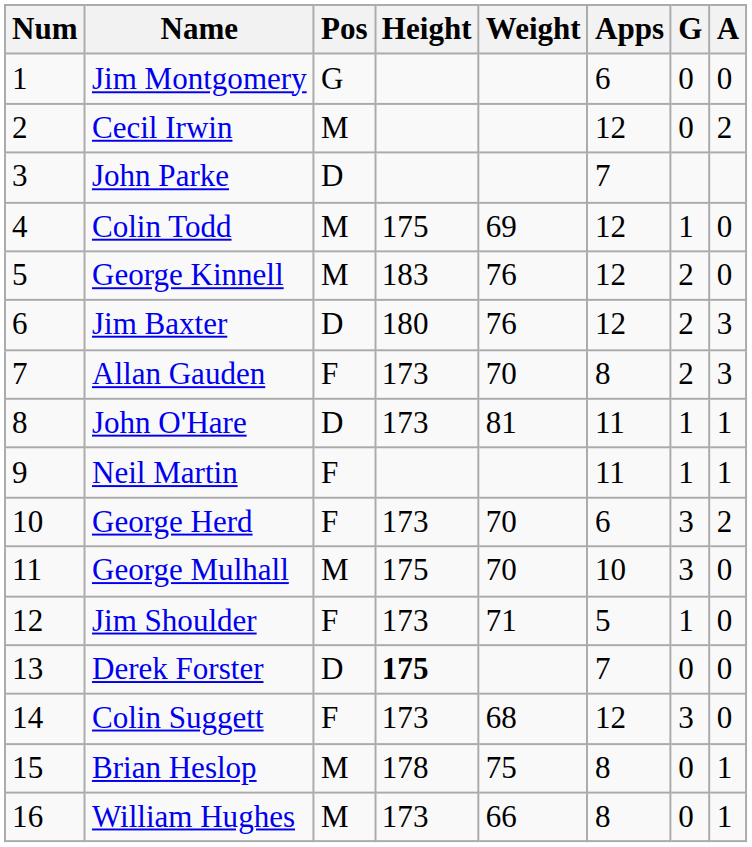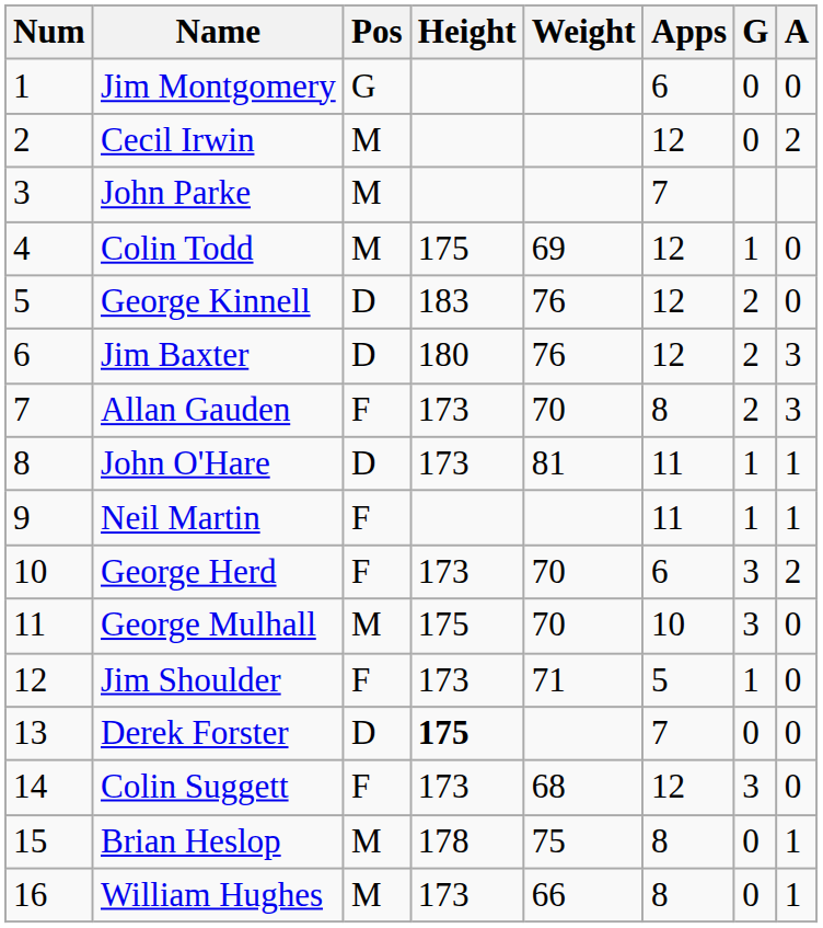 <table class="wikitable">
 <tr>
 <th>Num</th>
 <th>Name</th>
 <th>Pos</th>
 <th>Height</th>
 <th>Weight</th>
 <th>Apps</th>
 <th>G</th>
 <th>A</th>
 </tr>
 <tr>
 <td>1</td>
 <td><a href='#'>Jim Montgomery</a> </td>
 <td>G</td>
 <td></td>
 <td></td>
 <td>6</td>
 <td>0</td>
 <td>0</td>
 </tr>
 <tr>
 <td>2</td>
 <td><a href='#'>Cecil Irwin</a> </td>
 <td>M</td>
 <td></td>
 <td></td>
 <td>12</td>
 <td>0</td>
 <td>2</td>
 </tr>
 <tr>
 <td>3</td>
 <td><a href='#'>John Parke</a> </td>
-<td>D</td>
+<td>M</td>
 <td></td>
 <td></td>
 <td>7</td>
 <td></td>
 <td></td>
 </tr>
 <tr>
 <td>4</td>
 <td><a href='#'>Colin Todd</a> </td>
 <td>M</td>
 <td>175</td>
 <td>69</td>
 <td>12</td>
 <td>1</td>
 <td>0</td>
 </tr>
 <tr>
 <td>5</td>
 <td><a href='#'>George Kinnell</a> </td>
-<td>M</td>
+<td>D</td>
 <td>183</td>
 <td>76</td>
 <td>12</td>
 <td>2</td>
 <td>0</td>
 </tr>
 <tr>
 <td>6</td>
 <td><a href='#'>Jim Baxter</a> </td>
 <td>D</td>
 <td>180</td>
 <td>76</td>
 <td>12</td>
 <td>2</td>
 <td>3</td>
 </tr>
 <tr>
 <td>7</td>
 <td><a href='#'>Allan Gauden</a> </td>
 <td>F</td>
 <td>173</td>
 <td>70</td>
 <td>8</td>
 <td>2</td>
 <td>3</td>
 </tr>
 <tr>
 <td>8</td>
 <td><a href='#'>John O'Hare</a> </td>
 <td>D</td>
 <td>173</td>
 <td>81</td>
 <td>11</td>
 <td>1</td>
 <td>1</td>
 </tr>
 <tr>
 <td>9</td>
 <td><a href='#'>Neil Martin</a> </td>
 <td>F</td>
 <td></td>
 <td></td>
 <td>11</td>
 <td>1</td>
 <td>1</td>
 </tr>
 <tr>
 <td>10</td>
 <td><a href='#'>George Herd</a> </td>
 <td>F</td>
 <td>173</td>
 <td>70</td>
 <td>6</td>
 <td>3</td>
 <td>2</td>
 </tr>
 <tr>
 <td>11</td>
 <td><a href='#'>George Mulhall</a> </td>
 <td>M</td>
 <td>175</td>
 <td>70</td>
 <td>10</td>
 <td>3</td>
 <td>0</td>
 </tr>
 <tr>
 <td>12</td>
 <td><a href='#'>Jim Shoulder</a> </td>
 <td>F</td>
 <td>173</td>
 <td>71</td>
 <td>5</td>
 <td>1</td>
 <td>0</td>
 </tr>
 <tr>
 <td>13</td>
 <td><a href='#'>Derek Forster</a> </td>
 <td>D</td>
 <td><strong>175</strong></td>
 <td></td>
 <td>7</td>
 <td>0</td>
 <td>0</td>
 </tr>
 <tr>
 <td>14</td>
 <td><a href='#'>Colin Suggett</a> </td>
 <td>F</td>
 <td>173</td>
 <td>68</td>
 <td>12</td>
 <td>3</td>
 <td>0</td>
 </tr>
 <tr>
 <td>15</td>
 <td><a href='#'>Brian Heslop</a></td>
 <td>M</td>
 <td>178</td>
 <td>75</td>
 <td>8</td>
 <td>0</td>
 <td>1</td>
 </tr>
 <tr>
 <td>16</td>
 <td><a href='#'>William Hughes</a> </td>
 <td>M</td>
 <td>173</td>
 <td>66</td>
 <td>8</td>
 <td>0</td>
 <td>1</td>
 </tr>
 </table>
